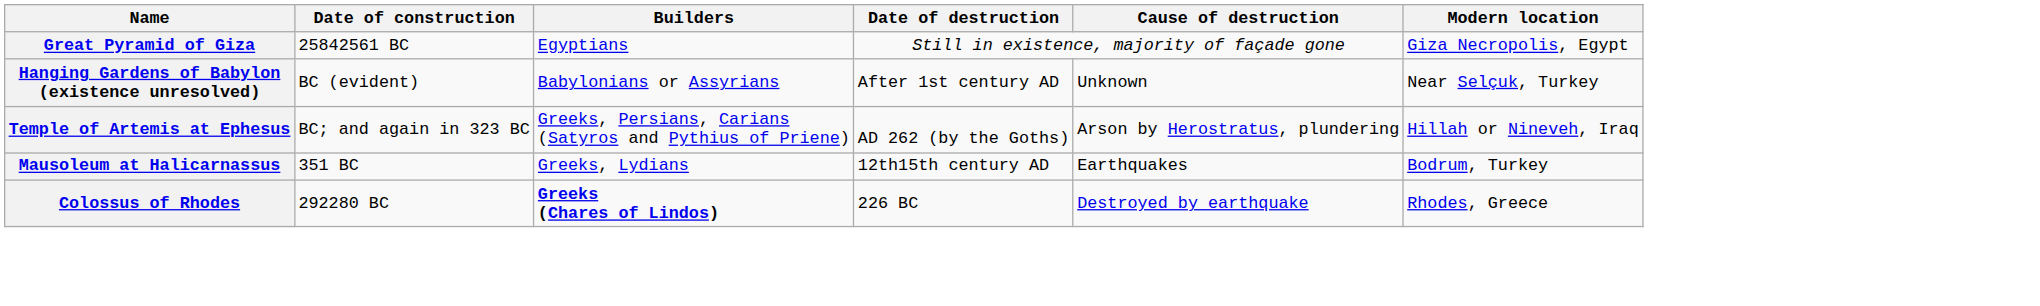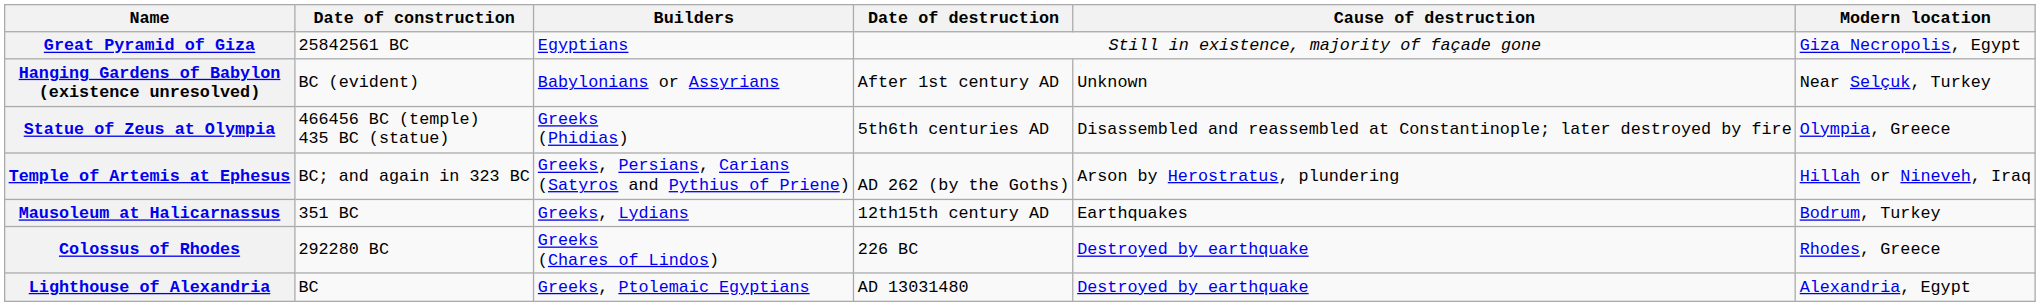 <table class="wikitable plainrowheaders">
 <tr>
 <th scope="col">Name</th>
 <th scope="col">Date of construction</th>
 <th scope="col">Builders</th>
 <th scope="col">Date of destruction</th>
 <th scope="col">Cause of destruction</th>
 <th scope="col">Modern location</th>
 </tr>
 <tr style="vertical-align: middle;">
 <th scope="row"><a href='#'>Great Pyramid of Giza</a></th>
 <td>25842561 BC</td>
 <td><a href='#'>Egyptians</a></td>
 <td colspan="2;" style="text-align:center;"><em>Still in existence, majority of façade gone</em></td>
 <td><a href='#'>Giza Necropolis</a>, Egypt<br></td>
 </tr>
 <tr style="vertical-align: middle;">
 <th scope="row"><a href='#'>Hanging Gardens of Babylon</a><br>(existence unresolved)</th>
 <td> BC (evident)</td>
 <td><a href='#'>Babylonians</a> or <a href='#'>Assyrians</a></td>
 <td>After 1st century AD</td>
 <td>Unknown</td>
 <td>Near <a href='#'>Selçuk</a>, Turkey<br></td>
 </tr>
 <tr style="vertical-align: middle;">
+<th scope="row"><a href='#'>Statue of Zeus at Olympia</a></th>
+<td>466456 BC (temple)<br>435 BC (statue)</td>
+<td><a href='#'>Greeks</a><br>(<a href='#'>Phidias</a>)</td>
+<td>5th6th centuries AD</td>
+<td>Disassembled and reassembled at Constantinople; later destroyed by fire</td>
+<td><a href='#'>Olympia</a>, Greece<br></td>
+</tr>
+<tr style="vertical-align: middle;">
 <th scope="row"><a href='#'>Temple of Artemis at Ephesus</a></th>
 <td> BC; and again in 323 BC</td>
 <td><a href='#'>Greeks</a>, <a href='#'>Persians</a>, <a href='#'>Carians</a><br>(<a href='#'>Satyros</a> and <a href='#'>Pythius of Priene</a>)</td>
 <td><br> AD 262 (by the Goths)</td>
 <td>Arson by <a href='#'>Herostratus</a>, plundering</td>
 <td><a href='#'>Hillah</a> or <a href='#'>Nineveh</a>, Iraq<br></td>
 </tr>
 <tr style="vertical-align: middle;">
 <th scope="row"><a href='#'>Mausoleum at Halicarnassus</a></th>
 <td>351 BC</td>
 <td><a href='#'>Greeks</a>, <a href='#'>Lydians</a></td>
 <td>12th15th century AD</td>
 <td>Earthquakes</td>
 <td><a href='#'>Bodrum</a>, Turkey<br></td>
 </tr>
 <tr style="vertical-align: middle;">
 <th scope="row"><a href='#'>Colossus of Rhodes</a></th>
 <td>292280 BC</td>
-<td><strong><a href='#'>Greeks</a><br>(<a href='#'>Chares of Lindos</a>)</strong></td>
+<td><a href='#'>Greeks</a><br>(<a href='#'>Chares of Lindos</a>)</td>
 <td>226 BC</td>
 <td><a href='#'>Destroyed by earthquake</a></td>
 <td><a href='#'>Rhodes</a>, Greece<br></td>
 </tr>
+<tr style="vertical-align: middle;">
+<th scope="row"><a href='#'>Lighthouse of Alexandria</a></th>
+<td> BC</td>
+<td><a href='#'>Greeks</a>, <a href='#'>Ptolemaic Egyptians</a></td>
+<td>AD 13031480</td>
+<td><a href='#'>Destroyed by earthquake</a></td>
+<td><a href='#'>Alexandria</a>, Egypt<br></td>
+</tr>
 </table>
